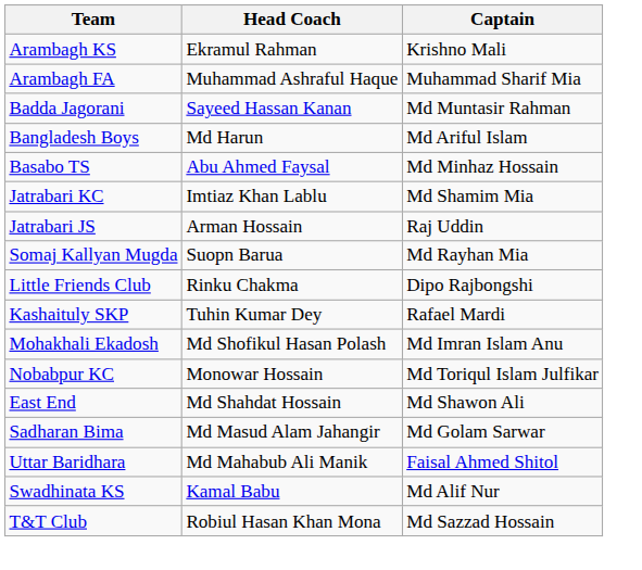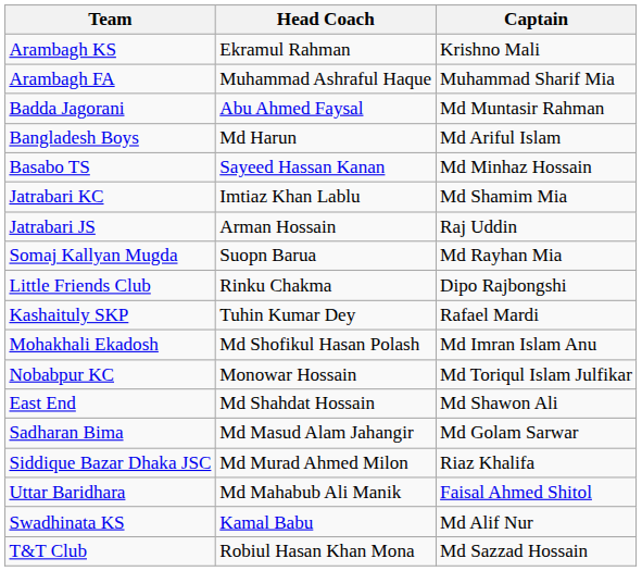 <table class="wikitable sortable">
 <tr>
 <th>Team</th>
 <th>Head Coach</th>
 <th>Captain</th>
 </tr>
 <tr>
 <td><a href='#'>Arambagh KS</a></td>
 <td> Ekramul Rahman</td>
 <td> Krishno Mali</td>
 </tr>
 <tr>
 <td><a href='#'>Arambagh FA</a></td>
 <td> Muhammad Ashraful Haque</td>
 <td> Muhammad Sharif Mia</td>
 </tr>
 <tr>
 <td><a href='#'>Badda Jagorani</a></td>
-<td> <a href='#'>Sayeed Hassan Kanan</a></td>
+<td> <a href='#'>Abu Ahmed Faysal</a></td>
 <td> Md Muntasir Rahman</td>
 </tr>
 <tr>
 <td><a href='#'>Bangladesh Boys</a></td>
 <td> Md Harun</td>
 <td> Md Ariful Islam</td>
 </tr>
 <tr>
 <td><a href='#'>Basabo TS</a></td>
-<td> <a href='#'>Abu Ahmed Faysal</a></td>
+<td> <a href='#'>Sayeed Hassan Kanan</a></td>
 <td> Md Minhaz Hossain</td>
 </tr>
 <tr>
 <td><a href='#'>Jatrabari KC</a></td>
 <td> Imtiaz Khan Lablu</td>
 <td> Md Shamim Mia</td>
 </tr>
 <tr>
 <td><a href='#'>Jatrabari JS</a></td>
 <td> Arman Hossain</td>
 <td> Raj Uddin</td>
 </tr>
 <tr>
 <td><a href='#'>Somaj Kallyan Mugda</a></td>
 <td> Suopn Barua</td>
 <td> Md Rayhan Mia</td>
 </tr>
 <tr>
 <td><a href='#'>Little Friends Club</a></td>
 <td> Rinku Chakma</td>
 <td> Dipo Rajbongshi</td>
 </tr>
 <tr>
 <td><a href='#'>Kashaituly SKP </a></td>
 <td> Tuhin Kumar Dey</td>
 <td> Rafael Mardi</td>
 </tr>
 <tr>
 <td><a href='#'>Mohakhali Ekadosh</a></td>
 <td> Md Shofikul Hasan Polash</td>
 <td> Md Imran Islam Anu</td>
 </tr>
 <tr>
 <td><a href='#'>Nobabpur KC</a></td>
 <td> Monowar Hossain</td>
 <td> Md Toriqul Islam Julfikar</td>
 </tr>
 <tr>
 <td><a href='#'>East End</a></td>
 <td> Md Shahdat Hossain</td>
 <td> Md Shawon Ali</td>
 </tr>
 <tr>
 <td><a href='#'>Sadharan Bima</a></td>
 <td> Md Masud Alam Jahangir</td>
 <td> Md Golam Sarwar</td>
 </tr>
 <tr>
+<td><a href='#'>Siddique Bazar Dhaka JSC</a></td>
+<td> Md Murad Ahmed Milon</td>
+<td> Riaz Khalifa</td>
+</tr>
+<tr>
 <td><a href='#'>Uttar Baridhara</a></td>
 <td> Md Mahabub Ali Manik</td>
 <td> <a href='#'>Faisal Ahmed Shitol</a></td>
 </tr>
 <tr>
 <td><a href='#'>Swadhinata KS</a></td>
 <td> <a href='#'>Kamal Babu</a></td>
 <td> Md Alif Nur</td>
 </tr>
 <tr>
 <td><a href='#'>T&T Club</a></td>
 <td> Robiul Hasan Khan Mona</td>
 <td> Md Sazzad Hossain</td>
 </tr>
 </table>
